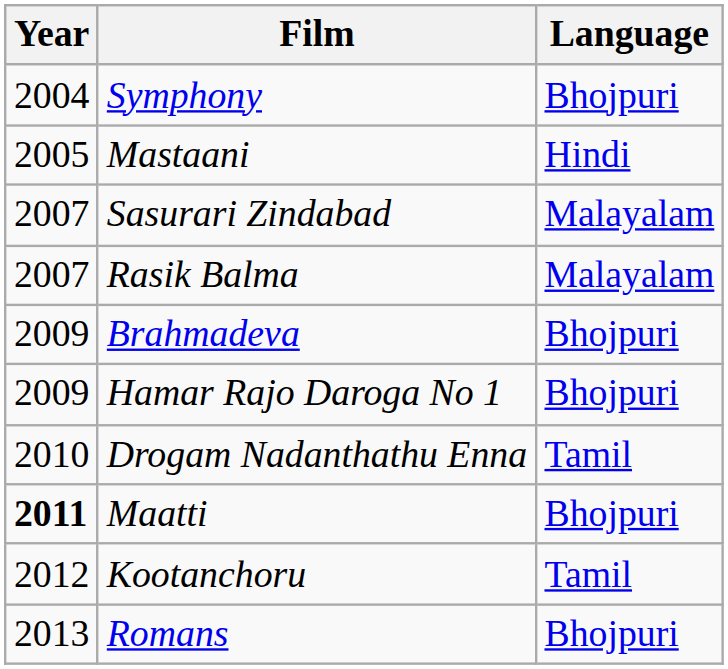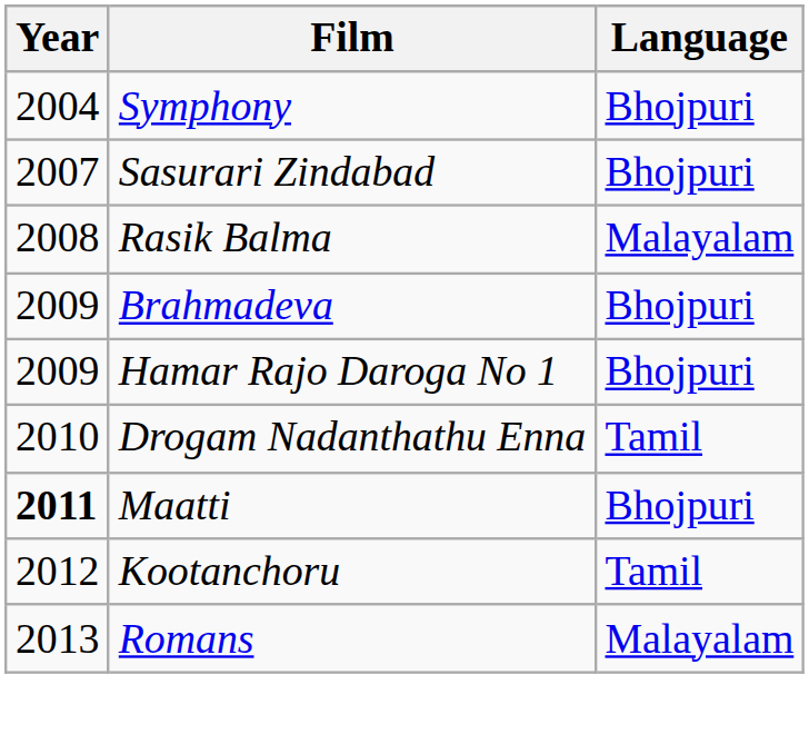 <table class="wikitable">
 <tr style="background:#ccc; text-align:center;">
 <th>Year</th>
 <th>Film</th>
 <th>Language</th>
 </tr>
 <tr>
 <td>2004</td>
 <td><em><a href='#'>Symphony</a></em></td>
 <td><a href='#'>Bhojpuri</a></td>
 </tr>
 <tr>
-<td>2005</td>
-<td><em>Mastaani</em></td>
-<td><a href='#'>Hindi</a></td>
+<td>2007</td>
+<td><em>Sasurari Zindabad</em></td>
+<td><a href='#'>Bhojpuri</a></td>
 </tr>
 <tr>
-<td>2007</td>
-<td><em>Sasurari Zindabad</em></td>
-<td><a href='#'>Malayalam</a></td>
-</tr>
-<tr>
-<td>2007</td>
+<td>2008</td>
 <td><em>Rasik Balma</em></td>
 <td><a href='#'>Malayalam</a></td>
 </tr>
 <tr>
 <td>2009</td>
 <td><em><a href='#'>Brahmadeva</a></em></td>
 <td><a href='#'>Bhojpuri</a></td>
 </tr>
 <tr>
 <td>2009</td>
 <td><em>Hamar Rajo Daroga No 1</em></td>
 <td><a href='#'>Bhojpuri</a></td>
 </tr>
 <tr>
 <td>2010</td>
 <td><em>Drogam Nadanthathu Enna</em></td>
 <td><a href='#'>Tamil</a></td>
 </tr>
 <tr>
 <td><strong>2011</strong></td>
 <td><em>Maatti</em></td>
 <td><a href='#'>Bhojpuri</a></td>
 </tr>
 <tr>
 <td>2012</td>
 <td><em>Kootanchoru</em></td>
 <td><a href='#'>Tamil</a></td>
 </tr>
 <tr>
 <td>2013</td>
 <td><em><a href='#'>Romans</a></em></td>
-<td><a href='#'>Bhojpuri</a></td>
+<td><a href='#'>Malayalam</a></td>
 </tr>
 </table>
